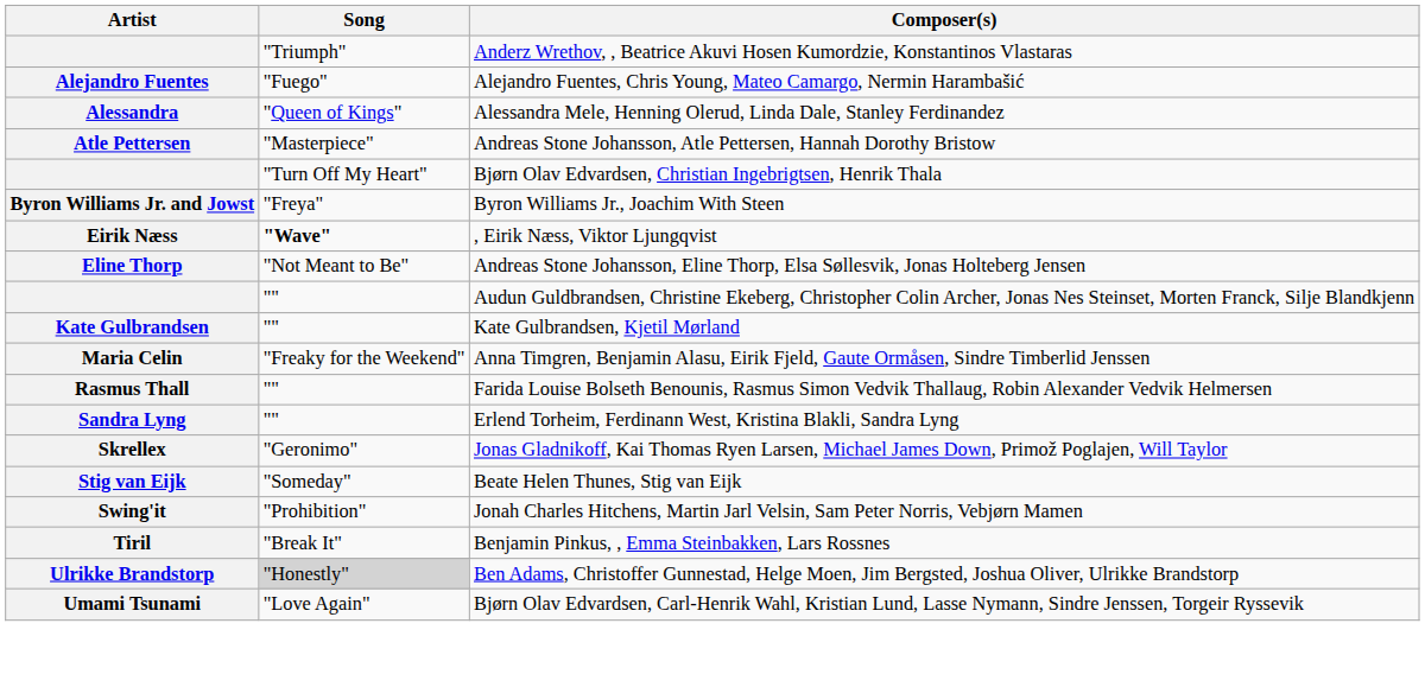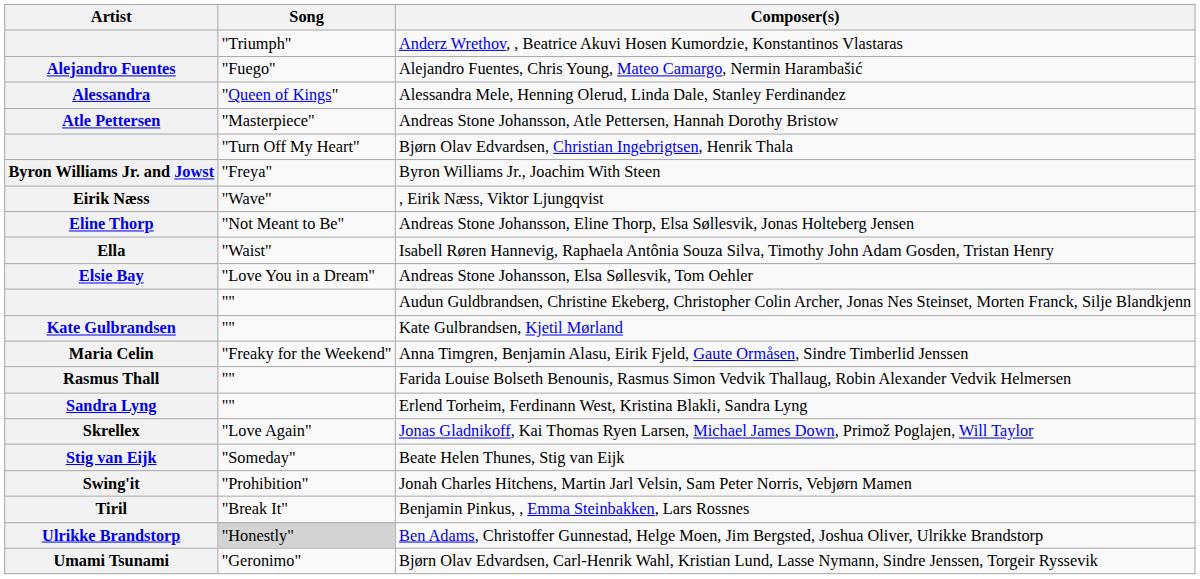 <table class="wikitable sortable plainrowheaders" style="margin: 1em auto 1em auto">
 <tr>
 <th scope="col">Artist</th>
 <th scope="col">Song</th>
 <th scope="col">Composer(s)</th>
 </tr>
 <tr>
 <th scope="row"></th>
 <td>"Triumph"</td>
 <td><a href='#'>Anderz Wrethov</a>, , Beatrice Akuvi Hosen Kumordzie, Konstantinos Vlastaras</td>
 </tr>
 <tr>
 <th scope="row"><a href='#'>Alejandro Fuentes</a></th>
 <td>"Fuego"</td>
 <td>Alejandro Fuentes, Chris Young, <a href='#'>Mateo Camargo</a>, Nermin Harambašić</td>
 </tr>
 <tr>
 <th scope="row"><a href='#'>Alessandra</a></th>
 <td>"<a href='#'>Queen of Kings</a>"</td>
 <td>Alessandra Mele, Henning Olerud, Linda Dale, Stanley Ferdinandez</td>
 </tr>
 <tr>
 <th scope="row"><a href='#'>Atle Pettersen</a></th>
 <td>"Masterpiece"</td>
 <td>Andreas Stone Johansson, Atle Pettersen, Hannah Dorothy Bristow</td>
 </tr>
 <tr>
 <th scope="row"></th>
 <td>"Turn Off My Heart"</td>
 <td>Bjørn Olav Edvardsen, <a href='#'>Christian Ingebrigtsen</a>, Henrik Thala</td>
 </tr>
 <tr>
 <th scope="row">Byron Williams Jr. and <a href='#'>Jowst</a></th>
 <td>"Freya"</td>
 <td>Byron Williams Jr., Joachim With Steen</td>
 </tr>
 <tr>
 <th scope="row">Eirik Næss</th>
-<td><strong>"Wave"</strong></td>
+<td>"Wave"</td>
 <td>, Eirik Næss, Viktor Ljungqvist</td>
 </tr>
 <tr>
 <th scope="row"><a href='#'>Eline Thorp</a></th>
 <td>"Not Meant to Be"</td>
 <td>Andreas Stone Johansson, Eline Thorp, Elsa Søllesvik, Jonas Holteberg Jensen</td>
+</tr>
+<tr>
+<th scope="row">Ella</th>
+<td>"Waist"</td>
+<td>Isabell Røren Hannevig, Raphaela Antônia Souza Silva, Timothy John Adam Gosden, Tristan Henry</td>
+</tr>
+<tr>
+<th scope="row"><a href='#'>Elsie Bay</a></th>
+<td>"Love You in a Dream"</td>
+<td>Andreas Stone Johansson, Elsa Søllesvik, Tom Oehler</td>
 </tr>
 <tr>
 <th scope="row"></th>
 <td>""</td>
 <td>Audun Guldbrandsen, Christine Ekeberg, Christopher Colin Archer, Jonas Nes Steinset, Morten Franck, Silje Blandkjenn</td>
 </tr>
 <tr>
 <th scope="row"><a href='#'>Kate Gulbrandsen</a></th>
 <td>""</td>
 <td>Kate Gulbrandsen, <a href='#'>Kjetil Mørland</a></td>
 </tr>
 <tr>
 <th scope="row">Maria Celin</th>
 <td>"Freaky for the Weekend"</td>
 <td>Anna Timgren, Benjamin Alasu, Eirik Fjeld, <a href='#'>Gaute Ormåsen</a>, Sindre Timberlid Jenssen</td>
 </tr>
 <tr>
 <th scope="row">Rasmus Thall</th>
 <td>""</td>
 <td>Farida Louise Bolseth Benounis, Rasmus Simon Vedvik Thallaug, Robin Alexander Vedvik Helmersen</td>
 </tr>
 <tr>
 <th scope="row"><a href='#'>Sandra Lyng</a></th>
 <td>""</td>
 <td>Erlend Torheim, Ferdinann West, Kristina Blakli, Sandra Lyng</td>
 </tr>
 <tr>
 <th scope="row">Skrellex</th>
-<td>"Geronimo"</td>
+<td>"Love Again"</td>
 <td><a href='#'>Jonas Gladnikoff</a>, Kai Thomas Ryen Larsen, <a href='#'>Michael James Down</a>, Primož Poglajen, <a href='#'>Will Taylor</a></td>
 </tr>
 <tr>
 <th scope="row"><a href='#'>Stig van Eijk</a></th>
 <td>"Someday"</td>
 <td>Beate Helen Thunes, Stig van Eijk</td>
 </tr>
 <tr>
 <th scope="row">Swing'it</th>
 <td>"Prohibition"</td>
 <td>Jonah Charles Hitchens, Martin Jarl Velsin, Sam Peter Norris, Vebjørn Mamen</td>
 </tr>
 <tr>
 <th scope="row">Tiril</th>
 <td>"Break It"</td>
 <td>Benjamin Pinkus, , <a href='#'>Emma Steinbakken</a>, Lars Rossnes</td>
 </tr>
 <tr>
 <th scope="row"><a href='#'>Ulrikke Brandstorp</a></th>
 <td style="background: lightgrey;">"Honestly"</td>
 <td><a href='#'>Ben Adams</a>, Christoffer Gunnestad, Helge Moen, Jim Bergsted, Joshua Oliver, Ulrikke Brandstorp</td>
 </tr>
 <tr>
 <th scope="row">Umami Tsunami</th>
-<td>"Love Again"</td>
+<td>"Geronimo"</td>
 <td>Bjørn Olav Edvardsen, Carl-Henrik Wahl, Kristian Lund, Lasse Nymann, Sindre Jenssen, Torgeir Ryssevik</td>
 </tr>
 </table>
